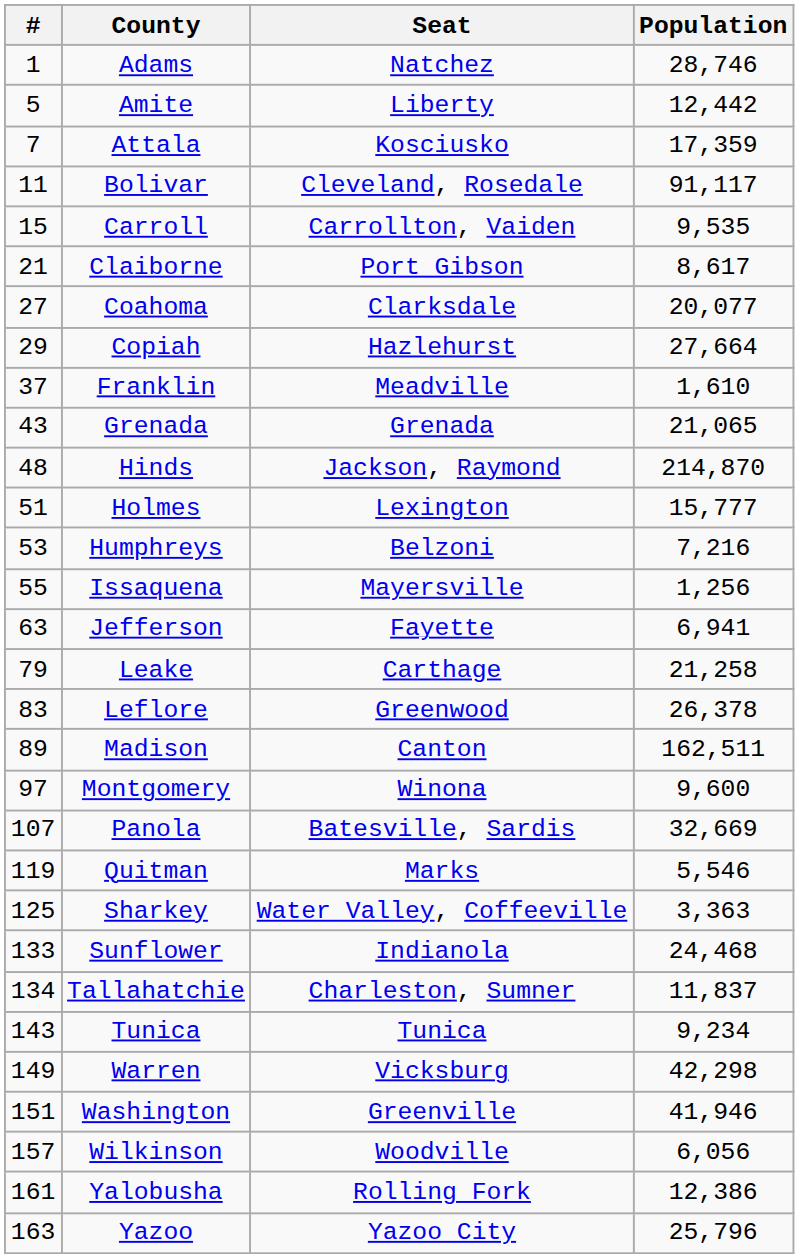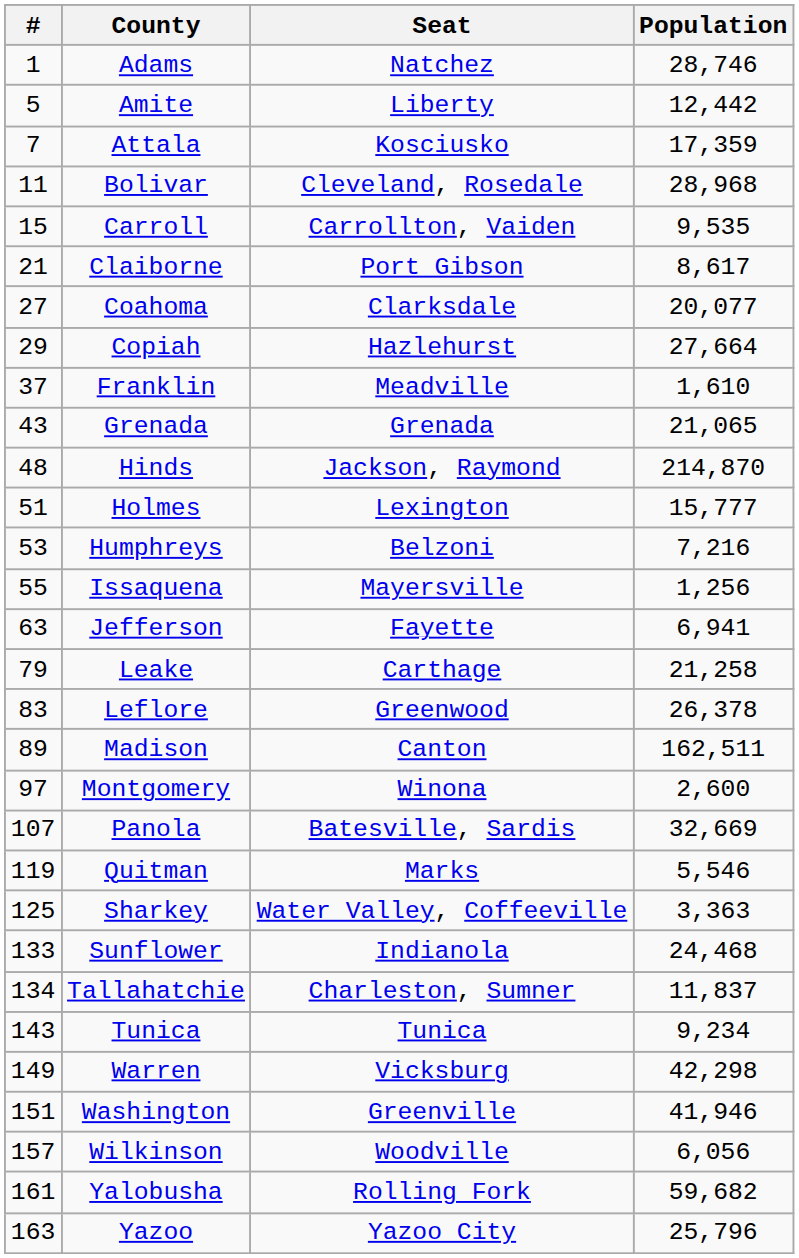 <table class="wikitable sortable" style="text-align:center;">
 <tr>
 <th>#</th>
 <th>County</th>
 <th>Seat</th>
 <th>Population</th>
 </tr>
 <tr>
 <td>1</td>
 <td><a href='#'>Adams</a></td>
 <td><a href='#'>Natchez</a></td>
 <td>28,746</td>
 </tr>
 <tr>
 <td>5</td>
 <td><a href='#'>Amite</a></td>
 <td><a href='#'>Liberty</a></td>
 <td>12,442</td>
 </tr>
 <tr>
 <td>7</td>
 <td><a href='#'>Attala</a></td>
 <td><a href='#'>Kosciusko</a></td>
 <td>17,359</td>
 </tr>
 <tr>
 <td>11</td>
 <td><a href='#'>Bolivar</a></td>
 <td><a href='#'>Cleveland</a>, <a href='#'>Rosedale</a></td>
-<td>91,117</td>
+<td>28,968</td>
 </tr>
 <tr>
 <td>15</td>
 <td><a href='#'>Carroll</a></td>
 <td><a href='#'>Carrollton</a>, <a href='#'>Vaiden</a></td>
 <td>9,535</td>
 </tr>
 <tr>
 <td>21</td>
 <td><a href='#'>Claiborne</a></td>
 <td><a href='#'>Port Gibson</a></td>
 <td>8,617</td>
 </tr>
 <tr>
 <td>27</td>
 <td><a href='#'>Coahoma</a></td>
 <td><a href='#'>Clarksdale</a></td>
 <td>20,077</td>
 </tr>
 <tr>
 <td>29</td>
 <td><a href='#'>Copiah</a></td>
 <td><a href='#'>Hazlehurst</a></td>
 <td>27,664</td>
 </tr>
 <tr>
 <td>37</td>
 <td><a href='#'>Franklin</a></td>
 <td><a href='#'>Meadville</a></td>
 <td>1,610</td>
 </tr>
 <tr>
 <td>43</td>
 <td><a href='#'>Grenada</a></td>
 <td><a href='#'>Grenada</a></td>
 <td>21,065</td>
 </tr>
 <tr>
 <td>48</td>
 <td><a href='#'>Hinds</a></td>
 <td><a href='#'>Jackson</a>, <a href='#'>Raymond</a></td>
 <td>214,870</td>
 </tr>
 <tr>
 <td>51</td>
 <td><a href='#'>Holmes</a></td>
 <td><a href='#'>Lexington</a></td>
 <td>15,777</td>
 </tr>
 <tr>
 <td>53</td>
 <td><a href='#'>Humphreys</a></td>
 <td><a href='#'>Belzoni</a></td>
 <td>7,216</td>
 </tr>
 <tr>
 <td>55</td>
 <td><a href='#'>Issaquena</a></td>
 <td><a href='#'>Mayersville</a></td>
 <td>1,256</td>
 </tr>
 <tr>
 <td>63</td>
 <td><a href='#'>Jefferson</a></td>
 <td><a href='#'>Fayette</a></td>
 <td>6,941</td>
 </tr>
 <tr>
 <td>79</td>
 <td><a href='#'>Leake</a></td>
 <td><a href='#'>Carthage</a></td>
 <td>21,258</td>
 </tr>
 <tr>
 <td>83</td>
 <td><a href='#'>Leflore</a></td>
 <td><a href='#'>Greenwood</a></td>
 <td>26,378</td>
 </tr>
 <tr>
 <td>89</td>
 <td><a href='#'>Madison</a></td>
 <td><a href='#'>Canton</a></td>
 <td>162,511</td>
 </tr>
 <tr>
 <td>97</td>
 <td><a href='#'>Montgomery</a></td>
 <td><a href='#'>Winona</a></td>
-<td>9,600</td>
+<td>2,600</td>
 </tr>
 <tr>
 <td>107</td>
 <td><a href='#'>Panola</a></td>
 <td><a href='#'>Batesville</a>, <a href='#'>Sardis</a></td>
 <td>32,669</td>
 </tr>
 <tr>
 <td>119</td>
 <td><a href='#'>Quitman</a></td>
 <td><a href='#'>Marks</a></td>
 <td>5,546</td>
 </tr>
 <tr>
 <td>125</td>
 <td><a href='#'>Sharkey</a></td>
 <td><a href='#'>Water Valley</a>, <a href='#'>Coffeeville</a></td>
 <td>3,363</td>
 </tr>
 <tr>
 <td>133</td>
 <td><a href='#'>Sunflower</a></td>
 <td><a href='#'>Indianola</a></td>
 <td>24,468</td>
 </tr>
 <tr>
 <td>134</td>
 <td><a href='#'>Tallahatchie</a></td>
 <td><a href='#'>Charleston</a>, <a href='#'>Sumner</a></td>
 <td>11,837</td>
 </tr>
 <tr>
 <td>143</td>
 <td><a href='#'>Tunica</a></td>
 <td><a href='#'>Tunica</a></td>
 <td>9,234</td>
 </tr>
 <tr>
 <td>149</td>
 <td><a href='#'>Warren</a></td>
 <td><a href='#'>Vicksburg</a></td>
 <td>42,298</td>
 </tr>
 <tr>
 <td>151</td>
 <td><a href='#'>Washington</a></td>
 <td><a href='#'>Greenville</a></td>
 <td>41,946</td>
 </tr>
 <tr>
 <td>157</td>
 <td><a href='#'>Wilkinson</a></td>
 <td><a href='#'>Woodville</a></td>
 <td>6,056</td>
 </tr>
 <tr>
 <td>161</td>
 <td><a href='#'>Yalobusha</a></td>
 <td><a href='#'>Rolling Fork</a></td>
-<td>12,386</td>
+<td>59,682</td>
 </tr>
 <tr>
 <td>163</td>
 <td><a href='#'>Yazoo</a></td>
 <td><a href='#'>Yazoo City</a></td>
 <td>25,796</td>
 </tr>
 </table>
